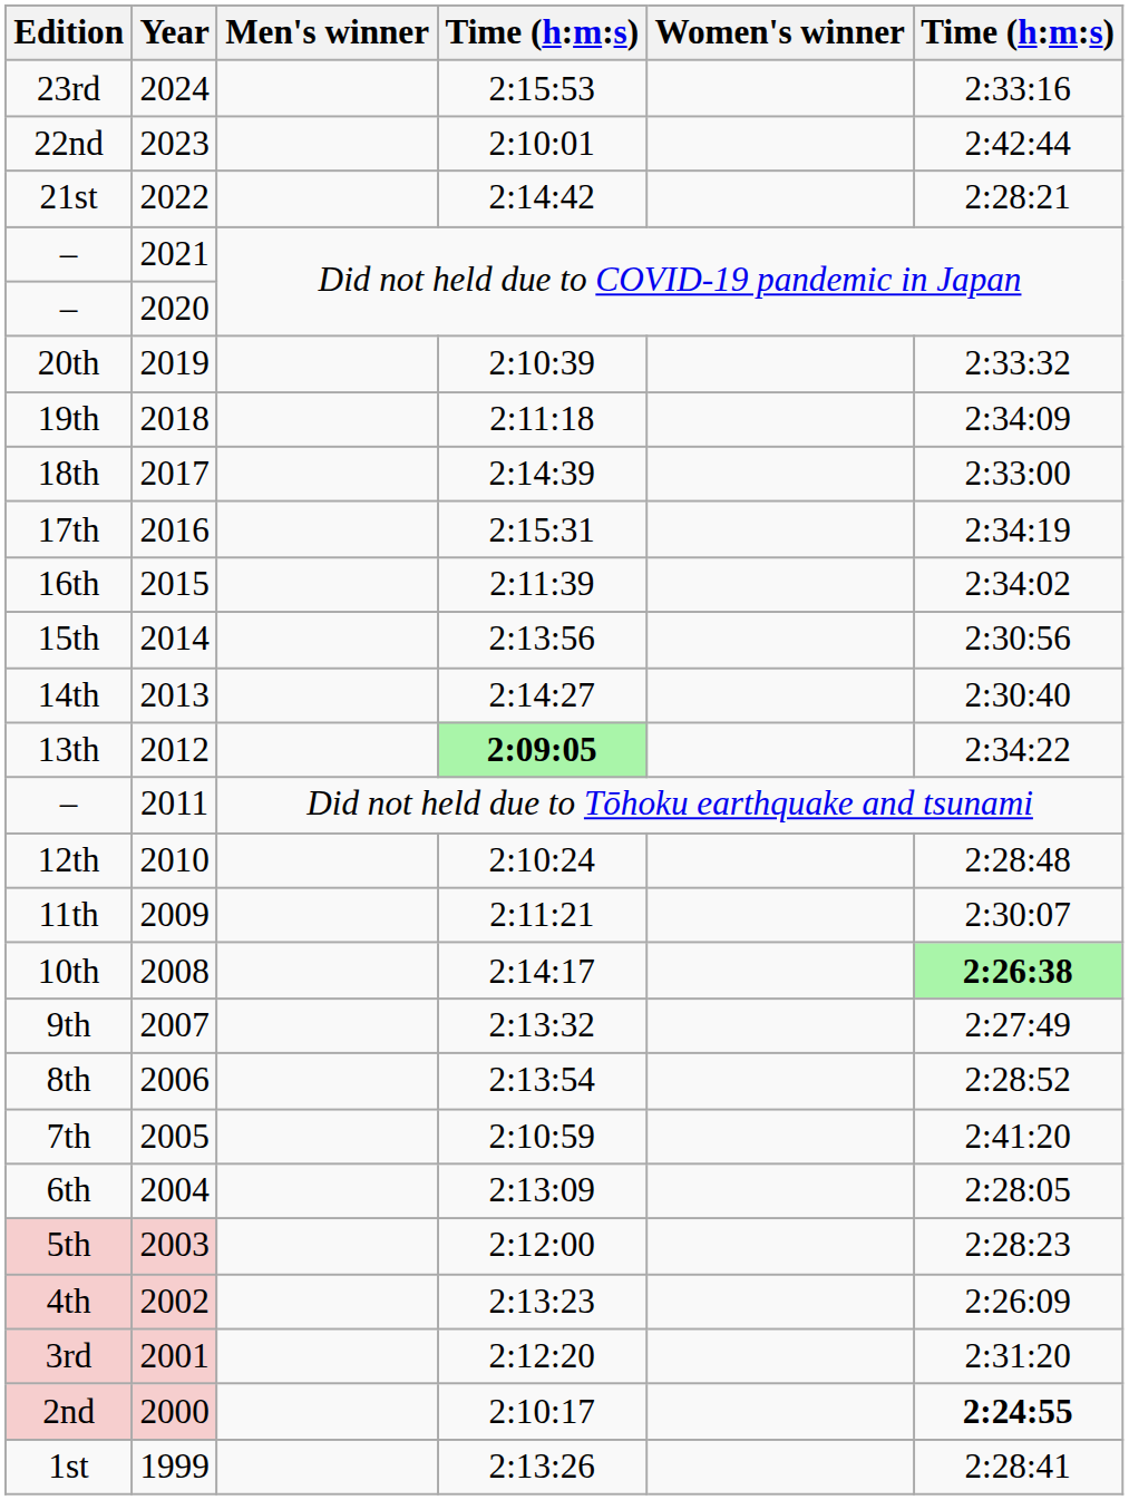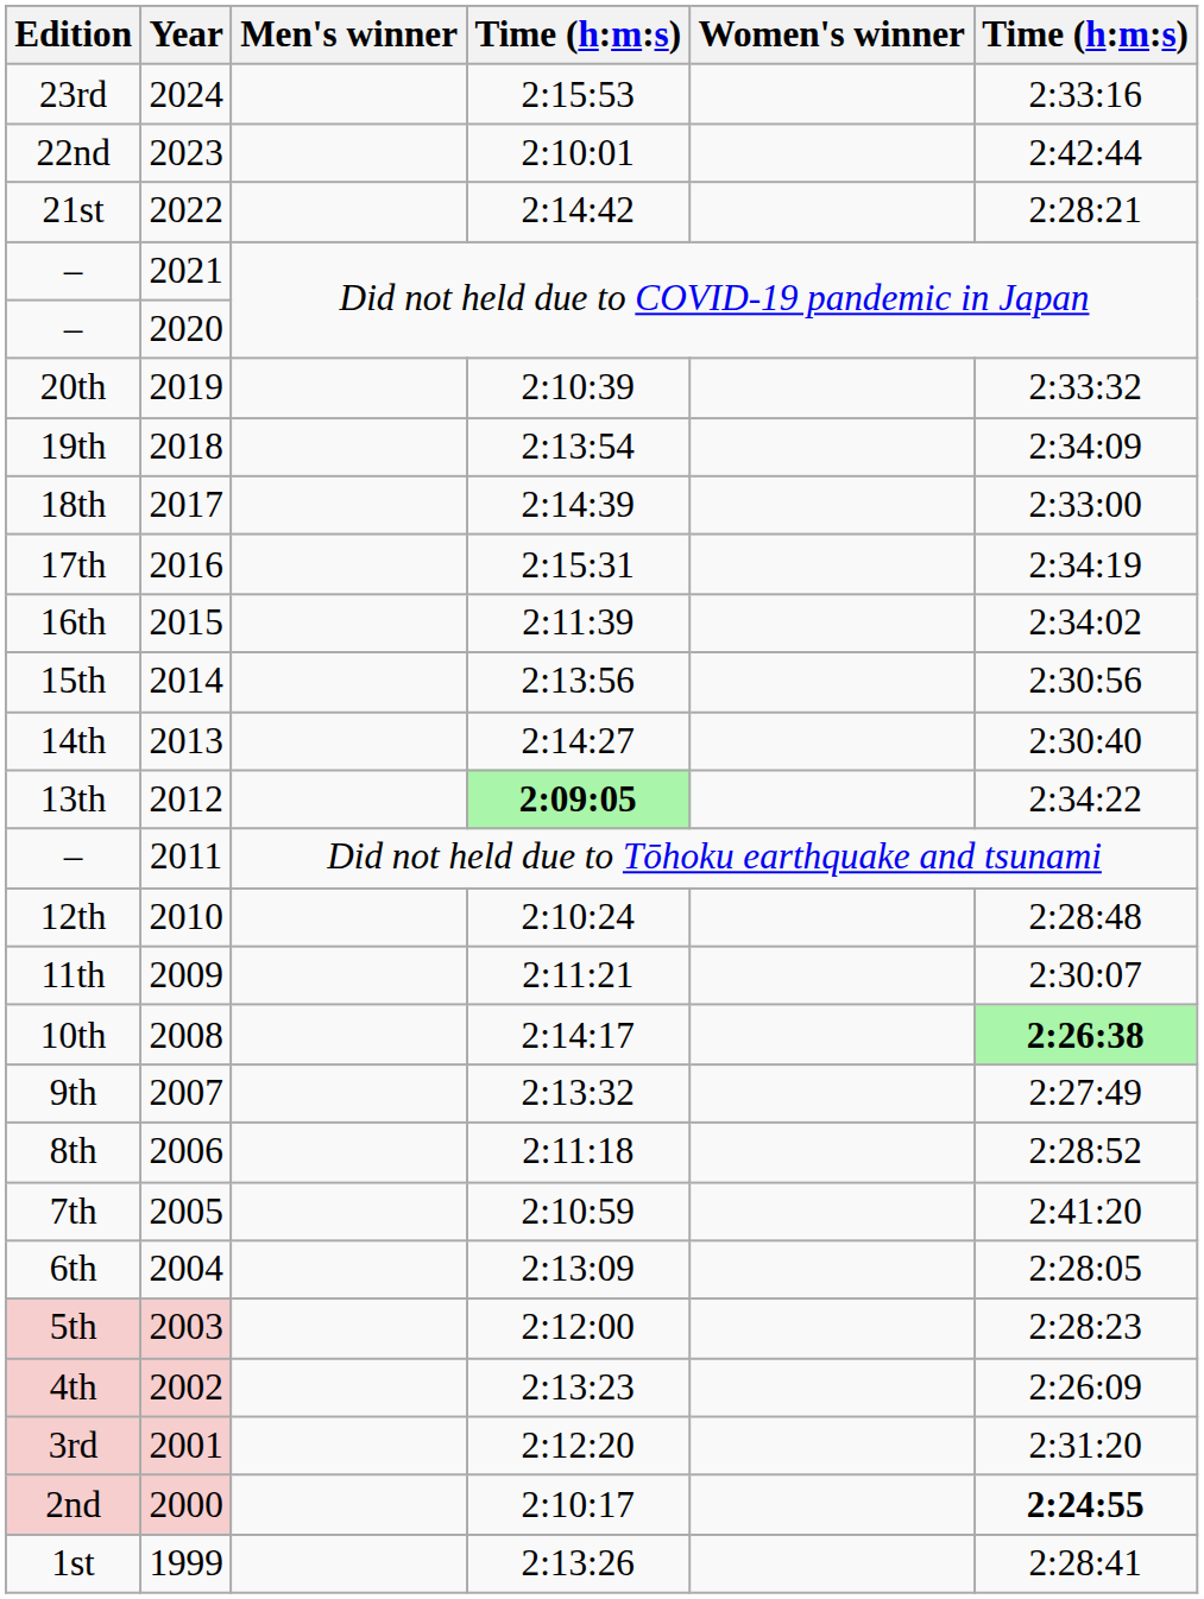 <table class="wikitable sortable" style="text-align:center">
 <tr>
 <th class=unsortable>Edition</th>
 <th>Year</th>
 <th class=unsortable>Men's winner</th>
 <th>Time (<a href='#'>h</a>:<a href='#'>m</a>:<a href='#'>s</a>)</th>
 <th class=unsortable>Women's winner</th>
 <th>Time (<a href='#'>h</a>:<a href='#'>m</a>:<a href='#'>s</a>)</th>
 </tr>
 <tr>
 <td>23rd</td>
 <td>2024</td>
 <td align=left></td>
 <td>2:15:53</td>
 <td align=left></td>
 <td>2:33:16</td>
 </tr>
 <tr>
 <td>22nd</td>
 <td>2023</td>
 <td align=left></td>
 <td>2:10:01</td>
 <td align=left></td>
 <td>2:42:44</td>
 </tr>
 <tr>
 <td>21st</td>
 <td>2022</td>
 <td align=left></td>
 <td>2:14:42</td>
 <td align=left></td>
 <td>2:28:21</td>
 </tr>
 <tr>
 <td>–</td>
 <td>2021</td>
 <td rowspan="2" colspan="6" align-text="center"><em>Did not held due to <a href='#'>COVID-19 pandemic in Japan</a></em></td>
 </tr>
 <tr>
 <td>–</td>
 <td>2020</td>
 </tr>
 <tr>
 <td>20th</td>
 <td>2019</td>
 <td align=left></td>
 <td>2:10:39</td>
 <td align=left></td>
 <td>2:33:32</td>
 </tr>
 <tr>
 <td>19th</td>
 <td>2018</td>
 <td align=left></td>
-<td>2:11:18</td>
+<td>2:13:54</td>
 <td align=left></td>
 <td>2:34:09</td>
 </tr>
 <tr>
 <td>18th</td>
 <td>2017</td>
 <td align=left></td>
 <td>2:14:39</td>
 <td align=left></td>
 <td>2:33:00</td>
 </tr>
 <tr>
 <td>17th</td>
 <td>2016</td>
 <td align=left></td>
 <td>2:15:31</td>
 <td align=left></td>
 <td>2:34:19</td>
 </tr>
 <tr>
 <td>16th</td>
 <td>2015</td>
 <td align=left></td>
 <td>2:11:39</td>
 <td align=left></td>
 <td>2:34:02</td>
 </tr>
 <tr>
 <td>15th</td>
 <td>2014</td>
 <td align=left></td>
 <td>2:13:56</td>
 <td align=left></td>
 <td>2:30:56</td>
 </tr>
 <tr>
 <td>14th</td>
 <td>2013</td>
 <td align=left></td>
 <td>2:14:27</td>
 <td align=left></td>
 <td>2:30:40</td>
 </tr>
 <tr>
 <td>13th</td>
 <td>2012</td>
 <td align=left></td>
 <td bgcolor=#A9F5A9><strong>2:09:05</strong></td>
 <td align=left></td>
 <td>2:34:22</td>
 </tr>
 <tr>
 <td>–</td>
 <td>2011</td>
 <td colspan="6" align-text="center"><em>Did not held due to <a href='#'>Tōhoku earthquake and tsunami</a></em></td>
 </tr>
 <tr>
 <td>12th</td>
 <td>2010</td>
 <td align=left></td>
 <td>2:10:24</td>
 <td align=left></td>
 <td>2:28:48</td>
 </tr>
 <tr>
 <td>11th</td>
 <td>2009</td>
 <td align=left></td>
 <td>2:11:21</td>
 <td align=left></td>
 <td>2:30:07</td>
 </tr>
 <tr>
 <td>10th</td>
 <td>2008</td>
 <td align=left></td>
 <td>2:14:17</td>
 <td align=left></td>
 <td bgcolor=#A9F5A9><strong>2:26:38</strong></td>
 </tr>
 <tr>
 <td>9th</td>
 <td>2007</td>
 <td align=left></td>
 <td>2:13:32</td>
 <td align=left></td>
 <td>2:27:49</td>
 </tr>
 <tr>
 <td>8th</td>
 <td>2006</td>
 <td align=left></td>
-<td>2:13:54</td>
+<td>2:11:18</td>
 <td align=left></td>
 <td>2:28:52</td>
 </tr>
 <tr>
 <td>7th</td>
 <td>2005</td>
 <td align=left></td>
 <td>2:10:59</td>
 <td align=left></td>
 <td>2:41:20</td>
 </tr>
 <tr>
 <td>6th</td>
 <td>2004</td>
 <td align=left></td>
 <td>2:13:09</td>
 <td align=left></td>
 <td>2:28:05</td>
 </tr>
 <tr>
 <td bgcolor=#F6CECE>5th</td>
 <td bgcolor=#F6CECE>2003</td>
 <td align=left></td>
 <td>2:12:00</td>
 <td align=left></td>
 <td>2:28:23</td>
 </tr>
 <tr>
 <td bgcolor=#F6CECE>4th</td>
 <td bgcolor=#F6CECE>2002</td>
 <td align=left></td>
 <td>2:13:23</td>
 <td align=left></td>
 <td>2:26:09</td>
 </tr>
 <tr>
 <td bgcolor=#F6CECE>3rd</td>
 <td bgcolor=#F6CECE>2001</td>
 <td align=left></td>
 <td>2:12:20</td>
 <td align=left></td>
 <td>2:31:20</td>
 </tr>
 <tr>
 <td bgcolor=#F6CECE>2nd</td>
 <td bgcolor=#F6CECE>2000</td>
 <td align=left></td>
 <td>2:10:17</td>
 <td align=left></td>
 <td><strong>2:24:55</strong></td>
 </tr>
 <tr>
 <td>1st</td>
 <td>1999</td>
 <td align=left></td>
 <td>2:13:26</td>
 <td align=left></td>
 <td>2:28:41</td>
 </tr>
 </table>
